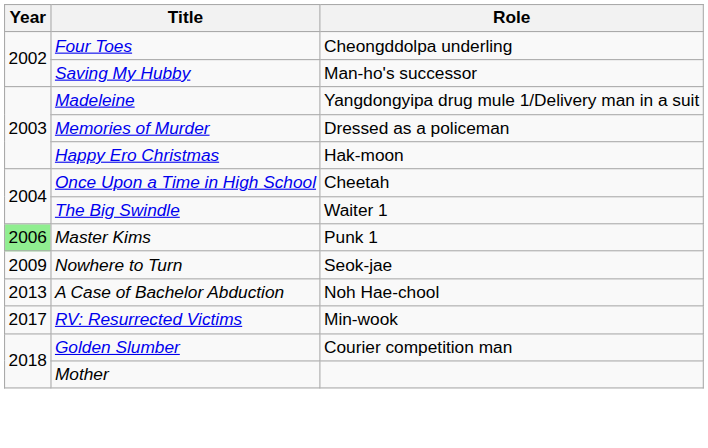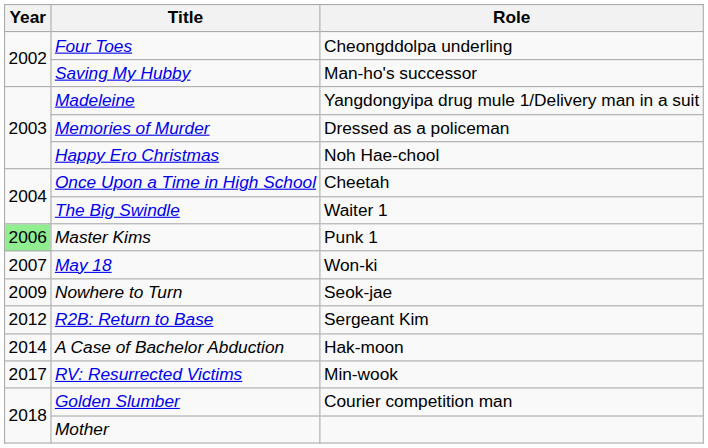 <table class="wikitable sortable">
 <tr>
 <th>Year</th>
 <th>Title</th>
 <th>Role</th>
 </tr>
 <tr>
 <td rowspan=2>2002</td>
 <td><em><a href='#'>Four Toes</a></em></td>
 <td>Cheongddolpa underling</td>
 </tr>
 <tr>
 <td><em><a href='#'>Saving My Hubby</a></em></td>
 <td>Man-ho's successor</td>
 </tr>
 <tr>
 <td rowspan=3>2003</td>
 <td><em><a href='#'>Madeleine</a></em></td>
 <td>Yangdongyipa drug mule 1/Delivery man in a suit</td>
 </tr>
 <tr>
 <td><em><a href='#'>Memories of Murder</a></em></td>
 <td>Dressed as a policeman</td>
 </tr>
 <tr>
 <td><em><a href='#'>Happy Ero Christmas</a></em></td>
-<td>Hak-moon</td>
+<td>Noh Hae-chool</td>
 </tr>
 <tr>
 <td rowspan=2>2004</td>
 <td><em><a href='#'>Once Upon a Time in High School</a></em></td>
 <td>Cheetah</td>
 </tr>
 <tr>
 <td><em><a href='#'>The Big Swindle</a></em></td>
 <td>Waiter 1</td>
 </tr>
 <tr>
 <td style="background: lightgreen;">2006</td>
 <td><em>Master Kims</em></td>
 <td>Punk 1</td>
 </tr>
 <tr>
+<td>2007</td>
+<td><em><a href='#'>May 18</a></em></td>
+<td>Won-ki</td>
+</tr>
+<tr>
 <td>2009</td>
 <td><em>Nowhere to Turn</em></td>
 <td>Seok-jae</td>
 </tr>
 <tr>
-<td>2013</td>
+<td>2012</td>
+<td><em><a href='#'>R2B: Return to Base</a></em></td>
+<td>Sergeant Kim</td>
+</tr>
+<tr>
+<td>2014</td>
 <td><em>A Case of Bachelor Abduction</em> </td>
-<td>Noh Hae-chool</td>
+<td>Hak-moon</td>
 </tr>
 <tr>
 <td>2017</td>
 <td><em><a href='#'>RV: Resurrected Victims</a></em></td>
 <td>Min-wook</td>
 </tr>
 <tr>
 <td rowspan=2>2018</td>
 <td><em><a href='#'>Golden Slumber</a></em></td>
 <td>Courier competition man</td>
 </tr>
 <tr>
 <td><em>Mother</em></td>
 <td></td>
 </tr>
 </table>
